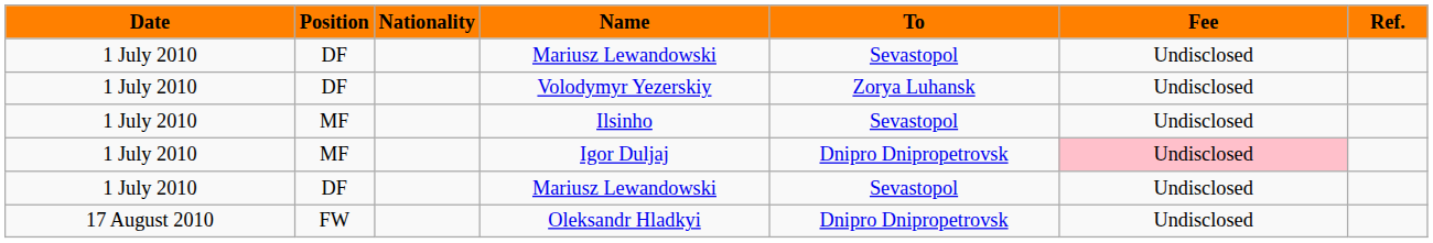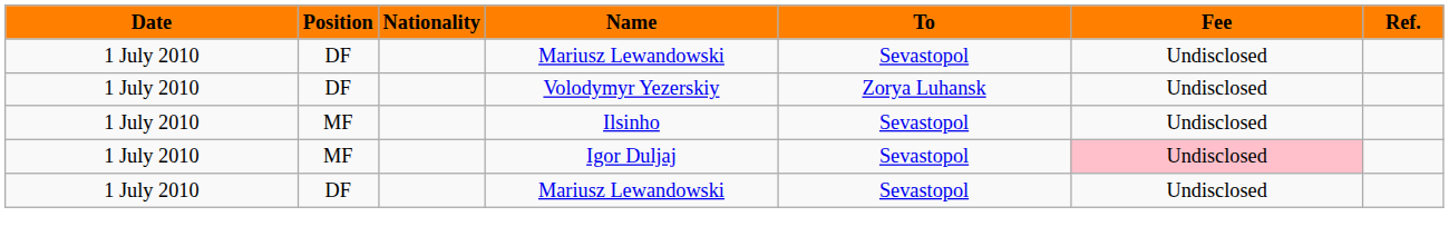 <table class="wikitable" style="text-align:center; font-size:90%; ">
 <tr>
 <th style="background:#FF8000; color:black; width:200px;">Date</th>
 <th style="background:#FF8000; color:black; width:50px;">Position</th>
 <th style="background:#FF8000; color:black; width:50px;">Nationality</th>
 <th style="background:#FF8000; color:black; width:200px;">Name</th>
 <th style="background:#FF8000; color:black; width:200px;">To</th>
 <th style="background:#FF8000; color:black; width:200px;">Fee</th>
 <th style="background:#FF8000; color:black; width:50px;">Ref.</th>
 </tr>
 <tr>
 <td>1 July 2010</td>
 <td>DF</td>
 <td></td>
 <td><a href='#'>Mariusz Lewandowski</a></td>
 <td><a href='#'>Sevastopol</a></td>
 <td>Undisclosed</td>
 <td></td>
 </tr>
 <tr>
 <td>1 July 2010</td>
 <td>DF</td>
 <td></td>
 <td><a href='#'>Volodymyr Yezerskiy</a></td>
 <td><a href='#'>Zorya Luhansk</a></td>
 <td>Undisclosed</td>
 <td></td>
 </tr>
 <tr>
 <td>1 July 2010</td>
 <td>MF</td>
 <td></td>
 <td><a href='#'>Ilsinho</a></td>
 <td><a href='#'>Sevastopol</a></td>
 <td>Undisclosed</td>
 <td></td>
 </tr>
 <tr>
 <td>1 July 2010</td>
 <td>MF</td>
 <td></td>
 <td><a href='#'>Igor Duljaj</a></td>
-<td><a href='#'>Dnipro Dnipropetrovsk</a></td>
+<td><a href='#'>Sevastopol</a></td>
 <td style="background: pink;">Undisclosed</td>
 <td></td>
 </tr>
 <tr>
 <td>1 July 2010</td>
 <td>DF</td>
 <td></td>
 <td><a href='#'>Mariusz Lewandowski</a></td>
 <td><a href='#'>Sevastopol</a></td>
 <td>Undisclosed</td>
 <td></td>
 </tr>
-<tr>
-<td>17 August 2010</td>
-<td>FW</td>
-<td></td>
-<td><a href='#'>Oleksandr Hladkyi</a></td>
-<td><a href='#'>Dnipro Dnipropetrovsk</a></td>
-<td>Undisclosed</td>
-<td></td>
-</tr>
 </table>
